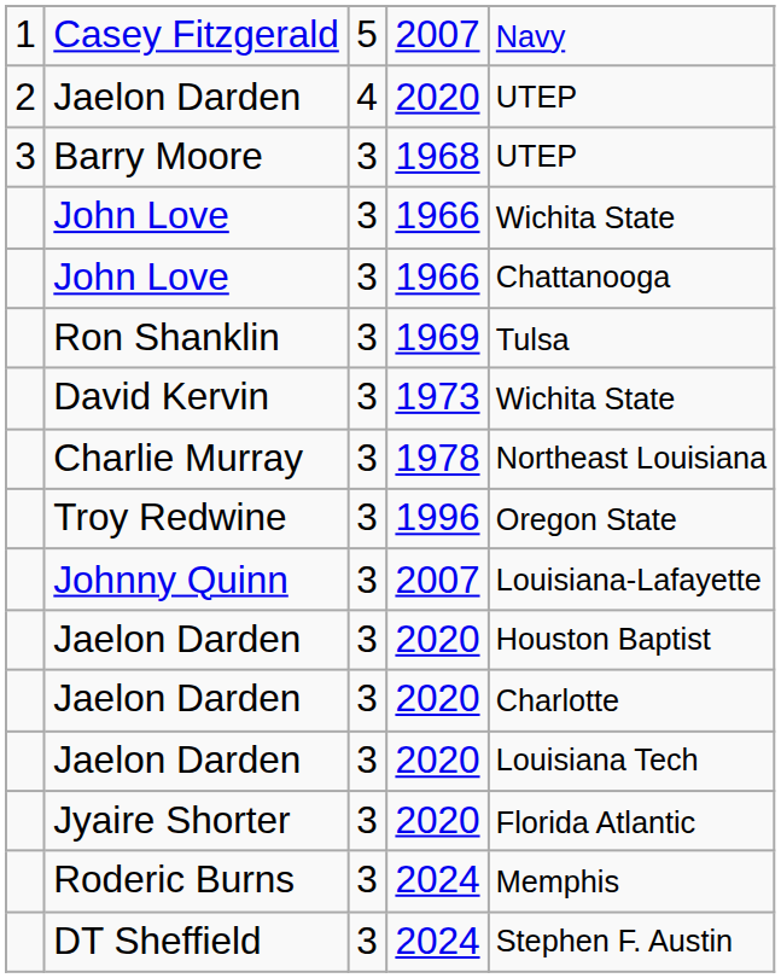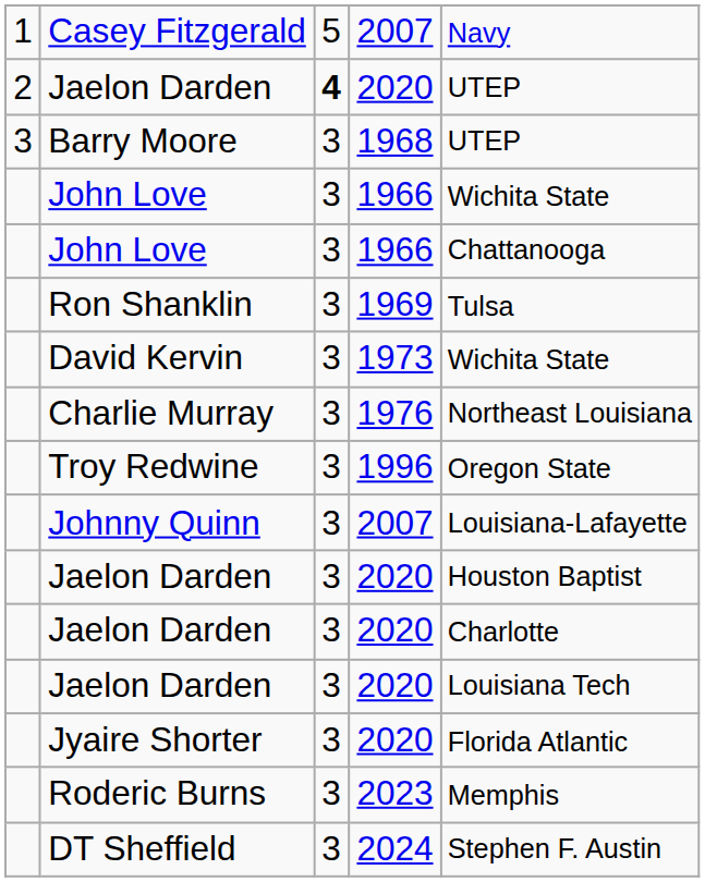 <table class="wikitable">
 <tr>
 </tr>
 <tr>
 <td>1</td>
 <td><a href='#'>Casey Fitzgerald</a></td>
 <td>5</td>
 <td><a href='#'>2007</a></td>
 <td style="font-size:80%;"><a href='#'>Navy</a></td>
 </tr>
 <tr>
 <td>2</td>
 <td>Jaelon Darden</td>
-<td>4</td>
+<td><strong>4</strong></td>
 <td><a href='#'>2020</a></td>
 <td style="font-size:80%;">UTEP</td>
 </tr>
 <tr>
 <td>3</td>
 <td>Barry Moore</td>
 <td>3</td>
 <td><a href='#'>1968</a></td>
 <td style="font-size:80%;">UTEP</td>
 </tr>
 <tr>
 <td></td>
 <td><a href='#'>John Love</a></td>
 <td>3</td>
 <td><a href='#'>1966</a></td>
 <td style="font-size:80%;">Wichita State</td>
 </tr>
 <tr>
 <td></td>
 <td><a href='#'>John Love</a></td>
 <td>3</td>
 <td><a href='#'>1966</a></td>
 <td style="font-size:80%;">Chattanooga</td>
 </tr>
 <tr>
 <td></td>
 <td>Ron Shanklin</td>
 <td>3</td>
 <td><a href='#'>1969</a></td>
 <td style="font-size:80%;">Tulsa</td>
 </tr>
 <tr>
 <td></td>
 <td>David Kervin</td>
 <td>3</td>
 <td><a href='#'>1973</a></td>
 <td style="font-size:80%;">Wichita State</td>
 </tr>
 <tr>
 <td></td>
 <td>Charlie Murray</td>
 <td>3</td>
-<td><a href='#'>1978</a></td>
+<td><a href='#'>1976</a></td>
 <td style="font-size:80%;">Northeast Louisiana</td>
 </tr>
 <tr>
 <td></td>
 <td>Troy Redwine</td>
 <td>3</td>
 <td><a href='#'>1996</a></td>
 <td style="font-size:80%;">Oregon State</td>
 </tr>
 <tr>
 <td></td>
 <td><a href='#'>Johnny Quinn</a></td>
 <td>3</td>
 <td><a href='#'>2007</a></td>
 <td style="font-size:80%;">Louisiana-Lafayette</td>
 </tr>
 <tr>
 <td></td>
 <td>Jaelon Darden</td>
 <td>3</td>
 <td><a href='#'>2020</a></td>
 <td style="font-size:80%;">Houston Baptist</td>
 </tr>
 <tr>
 <td></td>
 <td>Jaelon Darden</td>
 <td>3</td>
 <td><a href='#'>2020</a></td>
 <td style="font-size:80%;">Charlotte</td>
 </tr>
 <tr>
 <td></td>
 <td>Jaelon Darden</td>
 <td>3</td>
 <td><a href='#'>2020</a></td>
 <td style="font-size:80%;">Louisiana Tech</td>
 </tr>
 <tr>
 <td></td>
 <td>Jyaire Shorter</td>
 <td>3</td>
 <td><a href='#'>2020</a></td>
 <td style="font-size:80%;">Florida Atlantic</td>
 </tr>
 <tr>
 <td></td>
 <td>Roderic Burns</td>
 <td>3</td>
-<td><a href='#'>2024</a></td>
+<td><a href='#'>2023</a></td>
 <td style="font-size:80%;">Memphis</td>
 </tr>
 <tr>
 <td></td>
 <td>DT Sheffield</td>
 <td>3</td>
 <td><a href='#'>2024</a></td>
 <td style="font-size:80%;">Stephen F. Austin</td>
 </tr>
 </table>
